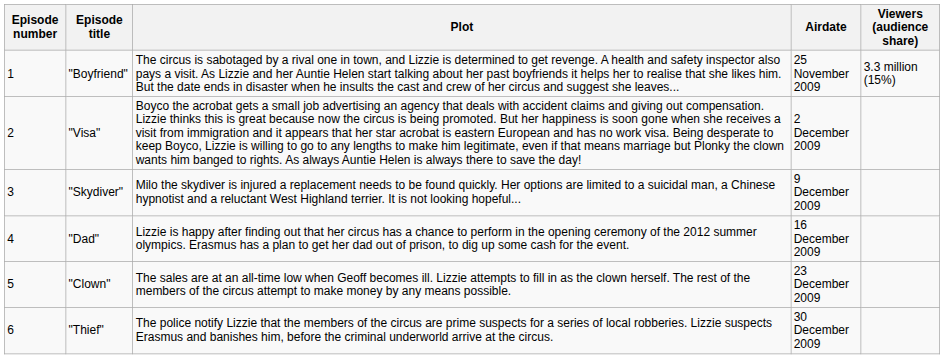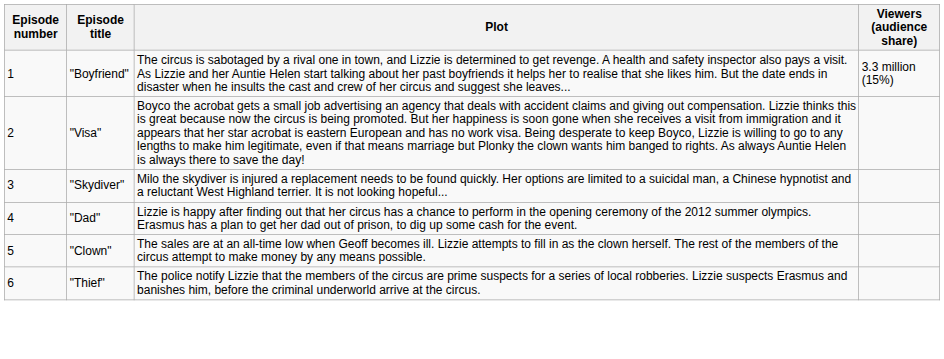 <table class="wikitable">
 <tr>
 <th>Episode number</th>
 <th>Episode title</th>
 <th>Plot</th>
-<th>Airdate</th>
 <th>Viewers (audience share)</th>
 </tr>
 <tr>
 <td>1</td>
 <td>"Boyfriend"</td>
 <td>The circus is sabotaged by a rival one in town, and Lizzie is determined to get revenge. A health and safety inspector also pays a visit. As Lizzie and her Auntie Helen start talking about her past boyfriends it helps her to realise that she likes him. But the date ends in disaster when he insults the cast and crew of her circus and suggest she leaves...</td>
-<td>25 November 2009</td>
 <td>3.3 million (15%)</td>
 </tr>
 <tr>
 <td>2</td>
 <td>"Visa"</td>
 <td>Boyco the acrobat gets a small job advertising an agency that deals with accident claims and giving out compensation. Lizzie thinks this is great because now the circus is being promoted. But her happiness is soon gone when she receives a visit from immigration and it appears that her star acrobat is eastern European and has no work visa. Being desperate to keep Boyco, Lizzie is willing to go to any lengths to make him legitimate, even if that means marriage but Plonky the clown wants him banged to rights. As always Auntie Helen is always there to save the day!</td>
-<td>2 December 2009</td>
 <td></td>
 </tr>
 <tr>
 <td>3</td>
 <td>"Skydiver"</td>
 <td>Milo the skydiver is injured a replacement needs to be found quickly. Her options are limited to a suicidal man, a Chinese hypnotist and a reluctant West Highland terrier. It is not looking hopeful...</td>
-<td>9 December 2009</td>
 <td></td>
 </tr>
 <tr>
 <td>4</td>
 <td>"Dad"</td>
 <td>Lizzie is happy after finding out that her circus has a chance to perform in the opening ceremony of the 2012 summer olympics. Erasmus has a plan to get her dad out of prison, to dig up some cash for the event.</td>
-<td>16 December 2009</td>
 <td></td>
 </tr>
 <tr>
 <td>5</td>
 <td>"Clown"</td>
 <td>The sales are at an all-time low when Geoff becomes ill. Lizzie attempts to fill in as the clown herself. The rest of the members of the circus attempt to make money by any means possible.</td>
-<td>23 December 2009</td>
 <td></td>
 </tr>
 <tr>
 <td>6</td>
 <td>"Thief"</td>
 <td>The police notify Lizzie that the members of the circus are prime suspects for a series of local robberies. Lizzie suspects Erasmus and banishes him, before the criminal underworld arrive at the circus.</td>
-<td>30 December 2009</td>
 <td></td>
 </tr>
 </table>
